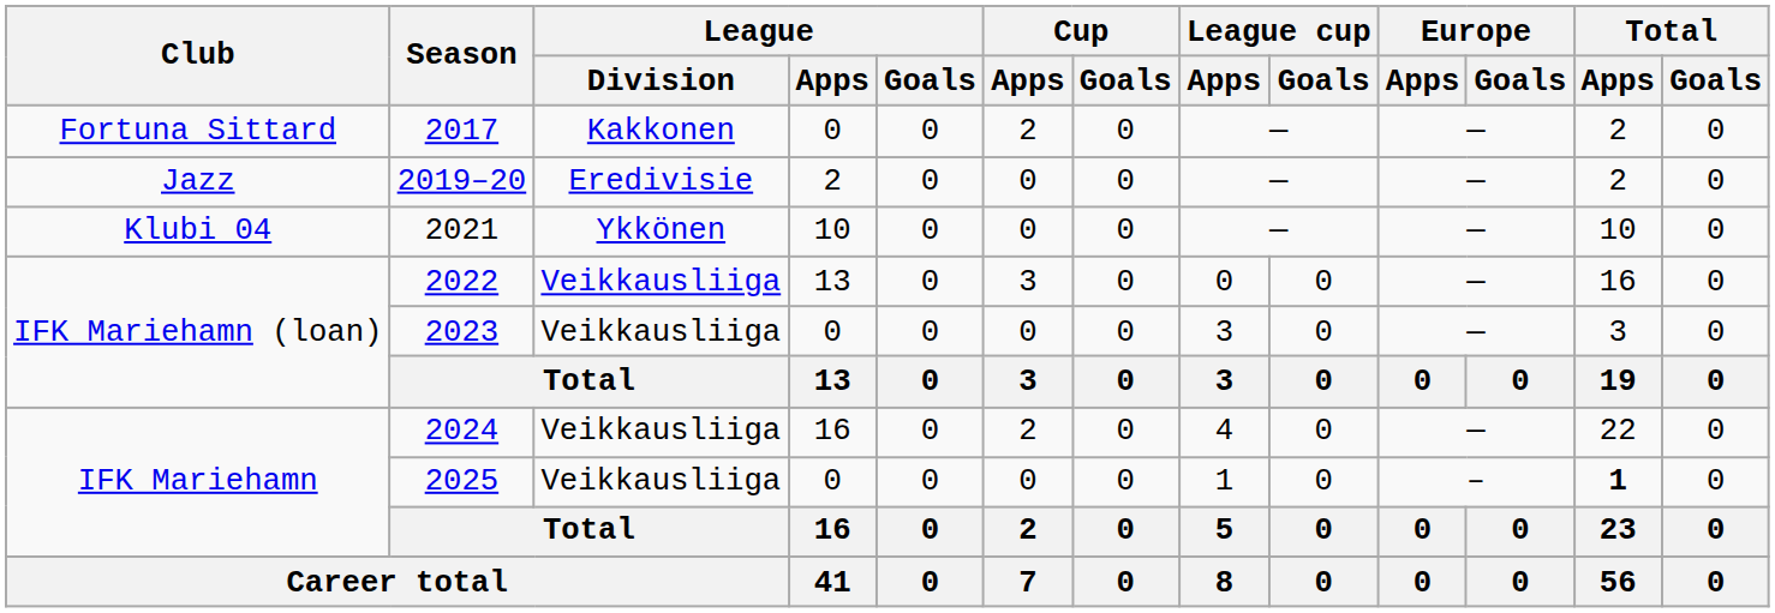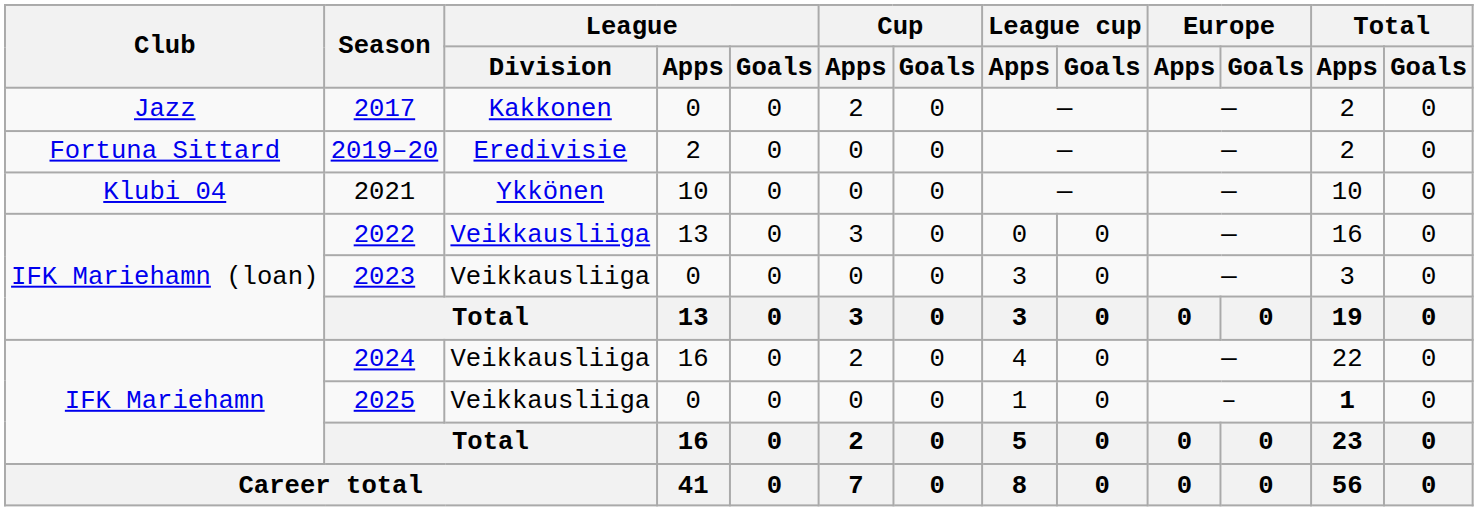 <table class="wikitable" style="text-align:center">
 <tr>
 <th rowspan="2">Club</th>
 <th rowspan="2">Season</th>
 <th colspan="3">League</th>
 <th colspan="2">Cup</th>
 <th colspan="2">League cup</th>
 <th colspan="2">Europe</th>
 <th colspan="2">Total</th>
 </tr>
 <tr>
 <th>Division</th>
 <th>Apps</th>
 <th>Goals</th>
 <th>Apps</th>
 <th>Goals</th>
 <th>Apps</th>
 <th>Goals</th>
 <th>Apps</th>
 <th>Goals</th>
 <th>Apps</th>
 <th>Goals</th>
 </tr>
 <tr>
-<td rowspan="1"><a href='#'>Fortuna Sittard</a></td>
+<td rowspan="1"><a href='#'>Jazz</a></td>
 <td><a href='#'>2017</a></td>
 <td rowspan="1"><a href='#'>Kakkonen</a></td>
 <td>0</td>
 <td>0</td>
 <td>2</td>
 <td>0</td>
 <td colspan="2">—</td>
 <td colspan="2">—</td>
 <td>2</td>
 <td>0</td>
 </tr>
 <tr>
-<td rowspan="1"><a href='#'>Jazz</a></td>
+<td rowspan="1"><a href='#'>Fortuna Sittard</a></td>
 <td><a href='#'>2019–20</a></td>
 <td rowspan="1"><a href='#'>Eredivisie</a></td>
 <td>2</td>
 <td>0</td>
 <td>0</td>
 <td>0</td>
 <td colspan="2">—</td>
 <td colspan="2">—</td>
 <td>2</td>
 <td>0</td>
 </tr>
 <tr>
 <td rowspan="1"><a href='#'>Klubi 04</a></td>
 <td>2021</td>
 <td rowspan="1"><a href='#'>Ykkönen</a></td>
 <td>10</td>
 <td>0</td>
 <td>0</td>
 <td>0</td>
 <td colspan="2">—</td>
 <td colspan="2">—</td>
 <td>10</td>
 <td>0</td>
 </tr>
 <tr>
 <td rowspan="3"><a href='#'>IFK Mariehamn</a> (loan)</td>
 <td><a href='#'>2022</a></td>
 <td><a href='#'>Veikkausliiga</a></td>
 <td>13</td>
 <td>0</td>
 <td>3</td>
 <td>0</td>
 <td>0</td>
 <td>0</td>
 <td colspan="2">—</td>
 <td>16</td>
 <td>0</td>
 </tr>
 <tr>
 <td><a href='#'>2023</a></td>
 <td>Veikkausliiga</td>
 <td>0</td>
 <td>0</td>
 <td>0</td>
 <td>0</td>
 <td>3</td>
 <td>0</td>
 <td colspan="2">—</td>
 <td>3</td>
 <td>0</td>
 </tr>
 <tr>
 <th colspan="2">Total</th>
 <th>13</th>
 <th>0</th>
 <th>3</th>
 <th>0</th>
 <th>3</th>
 <th>0</th>
 <th>0</th>
 <th>0</th>
 <th>19</th>
 <th>0</th>
 </tr>
 <tr>
 <td rowspan=3><a href='#'>IFK Mariehamn</a></td>
 <td><a href='#'>2024</a></td>
 <td>Veikkausliiga</td>
 <td>16</td>
 <td>0</td>
 <td>2</td>
 <td>0</td>
 <td>4</td>
 <td>0</td>
 <td colspan="2">—</td>
 <td>22</td>
 <td>0</td>
 </tr>
 <tr>
 <td><a href='#'>2025</a></td>
 <td>Veikkausliiga</td>
 <td>0</td>
 <td>0</td>
 <td>0</td>
 <td>0</td>
 <td>1</td>
 <td>0</td>
 <td colspan=2>–</td>
 <td><strong>1</strong></td>
 <td>0</td>
 </tr>
 <tr>
 <th colspan=2>Total</th>
 <th>16</th>
 <th>0</th>
 <th>2</th>
 <th>0</th>
 <th>5</th>
 <th>0</th>
 <th>0</th>
 <th>0</th>
 <th>23</th>
 <th>0</th>
 </tr>
 <tr>
 <th colspan="3">Career total</th>
 <th>41</th>
 <th>0</th>
 <th>7</th>
 <th>0</th>
 <th>8</th>
 <th>0</th>
 <th>0</th>
 <th>0</th>
 <th>56</th>
 <th>0</th>
 </tr>
 </table>
